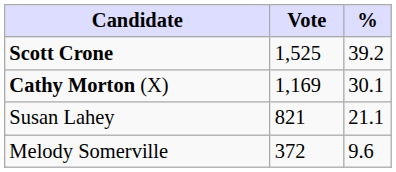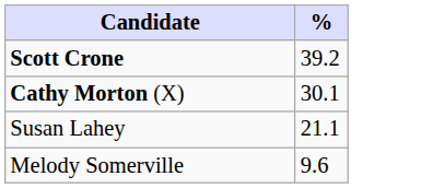 <table class="wikitable">
 <tr>
 <th style="background:#ddf; width:200px;">Candidate</th>
-<th style="background:#ddf; width:50px;">Vote</th>
 <th style="background:#ddf; width:30px;">%</th>
 </tr>
 <tr>
 <td><strong>Scott Crone</strong></td>
-<td>1,525</td>
 <td>39.2</td>
 </tr>
 <tr>
 <td><strong>Cathy Morton</strong> (X)</td>
-<td>1,169</td>
 <td>30.1</td>
 </tr>
 <tr>
 <td>Susan Lahey</td>
-<td>821</td>
 <td>21.1</td>
 </tr>
 <tr>
 <td>Melody Somerville</td>
-<td>372</td>
 <td>9.6</td>
 </tr>
 </table>
